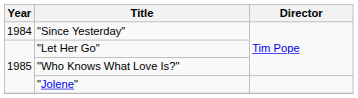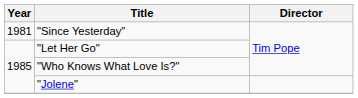 <table class="wikitable" border="1">
 <tr>
 <th>Year</th>
 <th width="300">Title</th>
 <th width="140">Director</th>
 </tr>
 <tr>
-<td>1984</td>
+<td>1981</td>
 <td>"Since Yesterday"</td>
 <td rowspan=3><a href='#'>Tim Pope</a></td>
 </tr>
 <tr>
 <td rowspan=3>1985</td>
 <td>"Let Her Go"</td>
 </tr>
 <tr>
 <td>"Who Knows What Love Is?"</td>
 </tr>
 <tr>
 <td>"<a href='#'>Jolene</a>"</td>
 <td></td>
 </tr>
 <tr>
 </tr>
 </table>
